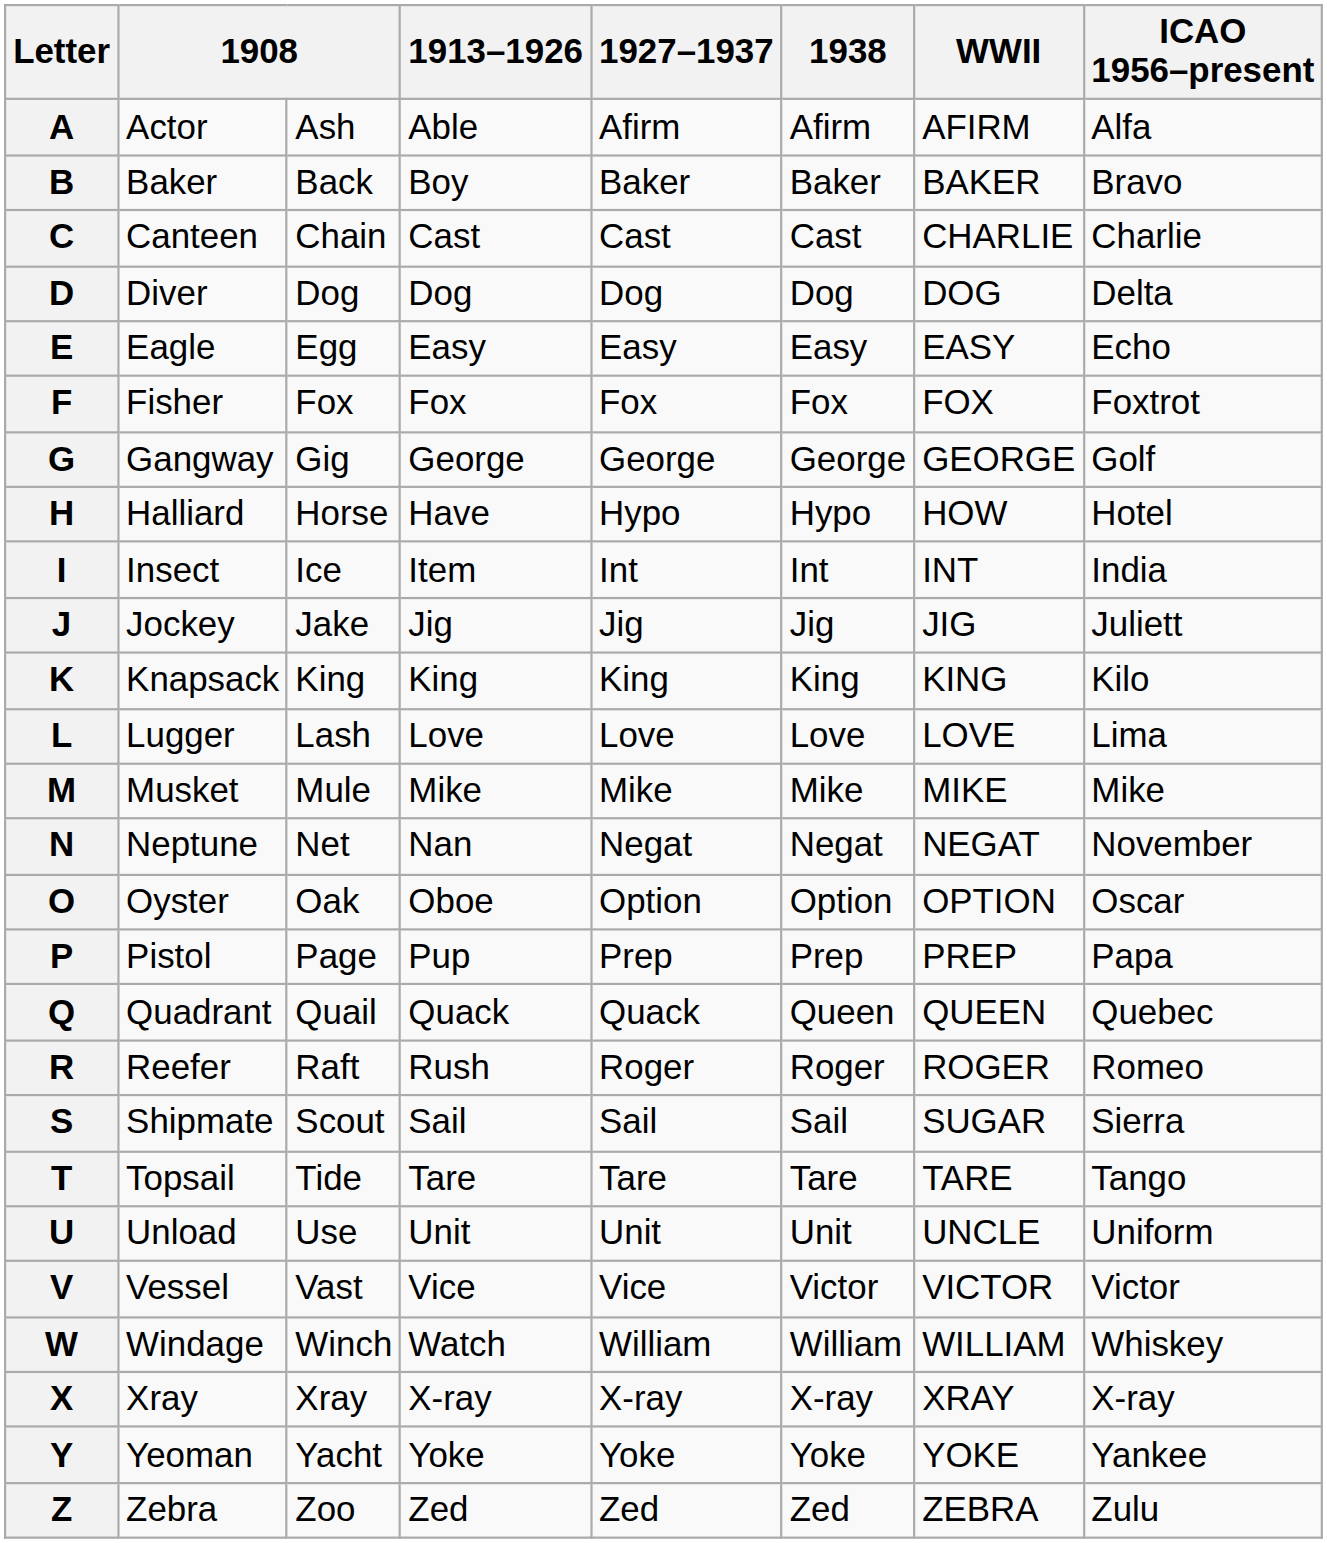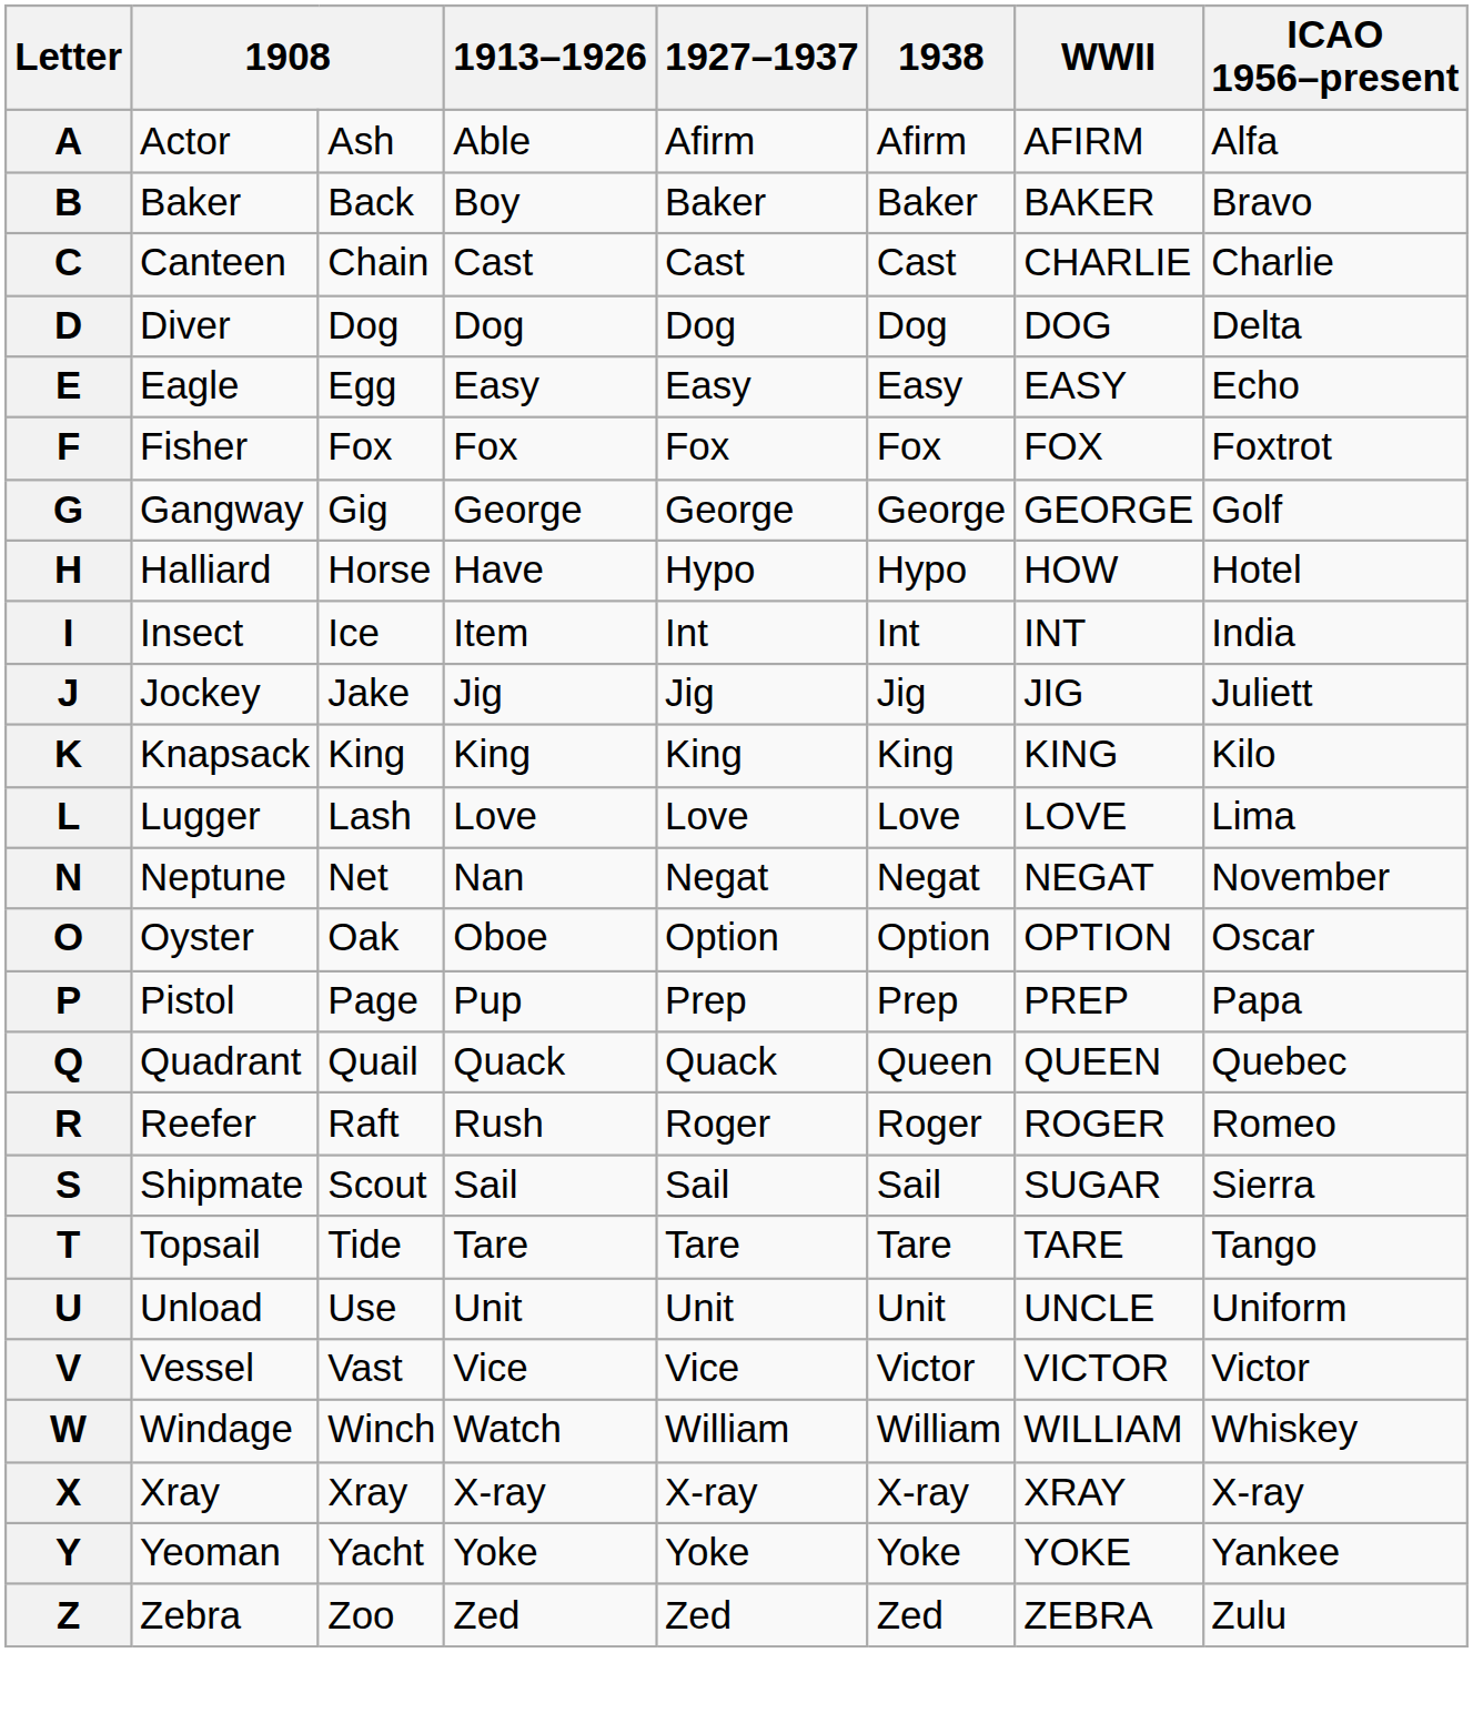 <table class="wikitable">
 <tr>
 <th scope="col">Letter</th>
 <th scope="col" colspan="2">1908</th>
 <th scope="col">1913–1926</th>
 <th scope="col">1927–1937</th>
 <th scope="col">1938</th>
 <th scope="col">WWII</th>
 <th scope="col">ICAO<br>1956–present</th>
 </tr>
 <tr>
 <th scope="row">A</th>
 <td>Actor</td>
 <td>Ash</td>
 <td>Able</td>
 <td>Afirm</td>
 <td>Afirm</td>
 <td>AFIRM</td>
 <td>Alfa </td>
 </tr>
 <tr>
 <th scope="row">B</th>
 <td>Baker</td>
 <td>Back</td>
 <td>Boy</td>
 <td>Baker</td>
 <td>Baker</td>
 <td>BAKER</td>
 <td>Bravo</td>
 </tr>
 <tr>
 <th scope="row">C</th>
 <td>Canteen</td>
 <td>Chain</td>
 <td>Cast</td>
 <td>Cast</td>
 <td>Cast</td>
 <td>CHARLIE</td>
 <td>Charlie</td>
 </tr>
 <tr>
 <th scope="row">D</th>
 <td>Diver</td>
 <td>Dog</td>
 <td>Dog</td>
 <td>Dog</td>
 <td>Dog</td>
 <td>DOG</td>
 <td>Delta</td>
 </tr>
 <tr>
 <th scope="row">E</th>
 <td>Eagle</td>
 <td>Egg</td>
 <td>Easy</td>
 <td>Easy</td>
 <td>Easy</td>
 <td>EASY</td>
 <td>Echo</td>
 </tr>
 <tr>
 <th scope="row">F</th>
 <td>Fisher</td>
 <td>Fox</td>
 <td>Fox</td>
 <td>Fox</td>
 <td>Fox</td>
 <td>FOX</td>
 <td>Foxtrot</td>
 </tr>
 <tr>
 <th scope="row">G</th>
 <td>Gangway</td>
 <td>Gig</td>
 <td>George</td>
 <td>George</td>
 <td>George</td>
 <td>GEORGE</td>
 <td>Golf</td>
 </tr>
 <tr>
 <th scope="row">H</th>
 <td>Halliard</td>
 <td>Horse</td>
 <td>Have</td>
 <td>Hypo</td>
 <td>Hypo</td>
 <td>HOW</td>
 <td>Hotel</td>
 </tr>
 <tr>
 <th scope="row">I</th>
 <td>Insect</td>
 <td>Ice</td>
 <td>Item</td>
 <td>Int</td>
 <td>Int</td>
 <td>INT</td>
 <td>India</td>
 </tr>
 <tr>
 <th scope="row">J</th>
 <td>Jockey</td>
 <td>Jake</td>
 <td>Jig</td>
 <td>Jig</td>
 <td>Jig</td>
 <td>JIG</td>
 <td>Juliett </td>
 </tr>
 <tr>
 <th scope="row">K</th>
 <td>Knapsack</td>
 <td>King</td>
 <td>King</td>
 <td>King</td>
 <td>King</td>
 <td>KING</td>
 <td>Kilo</td>
 </tr>
 <tr>
 <th scope="row">L</th>
 <td>Lugger</td>
 <td>Lash</td>
 <td>Love</td>
 <td>Love</td>
 <td>Love</td>
 <td>LOVE</td>
 <td>Lima</td>
-</tr>
-<tr>
-<th scope="row">M</th>
-<td>Musket</td>
-<td>Mule</td>
-<td>Mike</td>
-<td>Mike</td>
-<td>Mike</td>
-<td>MIKE</td>
-<td>Mike</td>
 </tr>
 <tr>
 <th scope="row">N</th>
 <td>Neptune</td>
 <td>Net</td>
 <td>Nan</td>
 <td>Negat</td>
 <td>Negat</td>
 <td>NEGAT</td>
 <td>November</td>
 </tr>
 <tr>
 <th scope="row">O</th>
 <td>Oyster</td>
 <td>Oak</td>
 <td>Oboe</td>
 <td>Option</td>
 <td>Option</td>
 <td>OPTION</td>
 <td>Oscar</td>
 </tr>
 <tr>
 <th scope="row">P</th>
 <td>Pistol</td>
 <td>Page</td>
 <td>Pup</td>
 <td>Prep</td>
 <td>Prep</td>
 <td>PREP</td>
 <td>Papa</td>
 </tr>
 <tr>
 <th scope="row">Q</th>
 <td>Quadrant</td>
 <td>Quail</td>
 <td>Quack</td>
 <td>Quack</td>
 <td>Queen</td>
 <td>QUEEN</td>
 <td>Quebec</td>
 </tr>
 <tr>
 <th scope="row">R</th>
 <td>Reefer</td>
 <td>Raft</td>
 <td>Rush</td>
 <td>Roger</td>
 <td>Roger</td>
 <td>ROGER</td>
 <td>Romeo</td>
 </tr>
 <tr>
 <th scope="row">S</th>
 <td>Shipmate</td>
 <td>Scout</td>
 <td>Sail</td>
 <td>Sail</td>
 <td>Sail</td>
 <td>SUGAR</td>
 <td>Sierra</td>
 </tr>
 <tr>
 <th scope="row">T</th>
 <td>Topsail</td>
 <td>Tide</td>
 <td>Tare</td>
 <td>Tare</td>
 <td>Tare</td>
 <td>TARE</td>
 <td>Tango</td>
 </tr>
 <tr>
 <th scope="row">U</th>
 <td>Unload</td>
 <td>Use</td>
 <td>Unit</td>
 <td>Unit</td>
 <td>Unit</td>
 <td>UNCLE</td>
 <td>Uniform</td>
 </tr>
 <tr>
 <th scope="row">V</th>
 <td>Vessel</td>
 <td>Vast</td>
 <td>Vice</td>
 <td>Vice</td>
 <td>Victor</td>
 <td>VICTOR</td>
 <td>Victor</td>
 </tr>
 <tr>
 <th scope="row">W</th>
 <td>Windage</td>
 <td>Winch</td>
 <td>Watch</td>
 <td>William</td>
 <td>William</td>
 <td>WILLIAM</td>
 <td>Whiskey</td>
 </tr>
 <tr>
 <th scope="row">X</th>
 <td>Xray</td>
 <td>Xray</td>
 <td>X-ray</td>
 <td>X-ray</td>
 <td>X-ray</td>
 <td>XRAY</td>
 <td>X-ray</td>
 </tr>
 <tr>
 <th scope="row">Y</th>
 <td>Yeoman</td>
 <td>Yacht</td>
 <td>Yoke</td>
 <td>Yoke</td>
 <td>Yoke</td>
 <td>YOKE</td>
 <td>Yankee</td>
 </tr>
 <tr>
 <th scope="row">Z</th>
 <td>Zebra</td>
 <td>Zoo</td>
 <td>Zed</td>
 <td>Zed</td>
 <td>Zed</td>
 <td>ZEBRA</td>
 <td>Zulu</td>
 </tr>
 </table>
